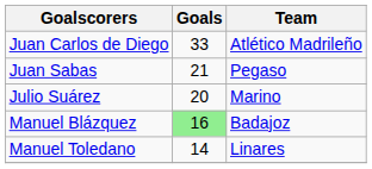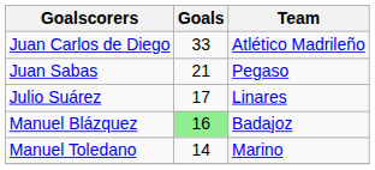 <table class="wikitable sortable">
 <tr>
 <th>Goalscorers</th>
 <th>Goals</th>
 <th>Team</th>
 </tr>
 <tr>
 <td> <a href='#'>Juan Carlos de Diego</a></td>
 <td style="text-align:center;">33</td>
 <td><a href='#'>Atlético Madrileño</a></td>
 </tr>
 <tr>
 <td> <a href='#'>Juan Sabas</a></td>
 <td style="text-align:center;">21</td>
 <td><a href='#'>Pegaso</a></td>
 </tr>
 <tr>
 <td> <a href='#'>Julio Suárez</a></td>
-<td style="text-align:center;">20</td>
-<td><a href='#'>Marino</a></td>
+<td style="text-align:center;">17</td>
+<td><a href='#'>Linares</a></td>
 </tr>
 <tr>
 <td> <a href='#'>Manuel Blázquez</a></td>
 <td style="background: lightgreen; text-align:center;">16</td>
 <td><a href='#'>Badajoz</a></td>
 </tr>
 <tr>
 <td> <a href='#'>Manuel Toledano</a></td>
 <td style="text-align:center;">14</td>
-<td><a href='#'>Linares</a></td>
+<td><a href='#'>Marino</a></td>
 </tr>
 <tr>
 </tr>
 </table>
